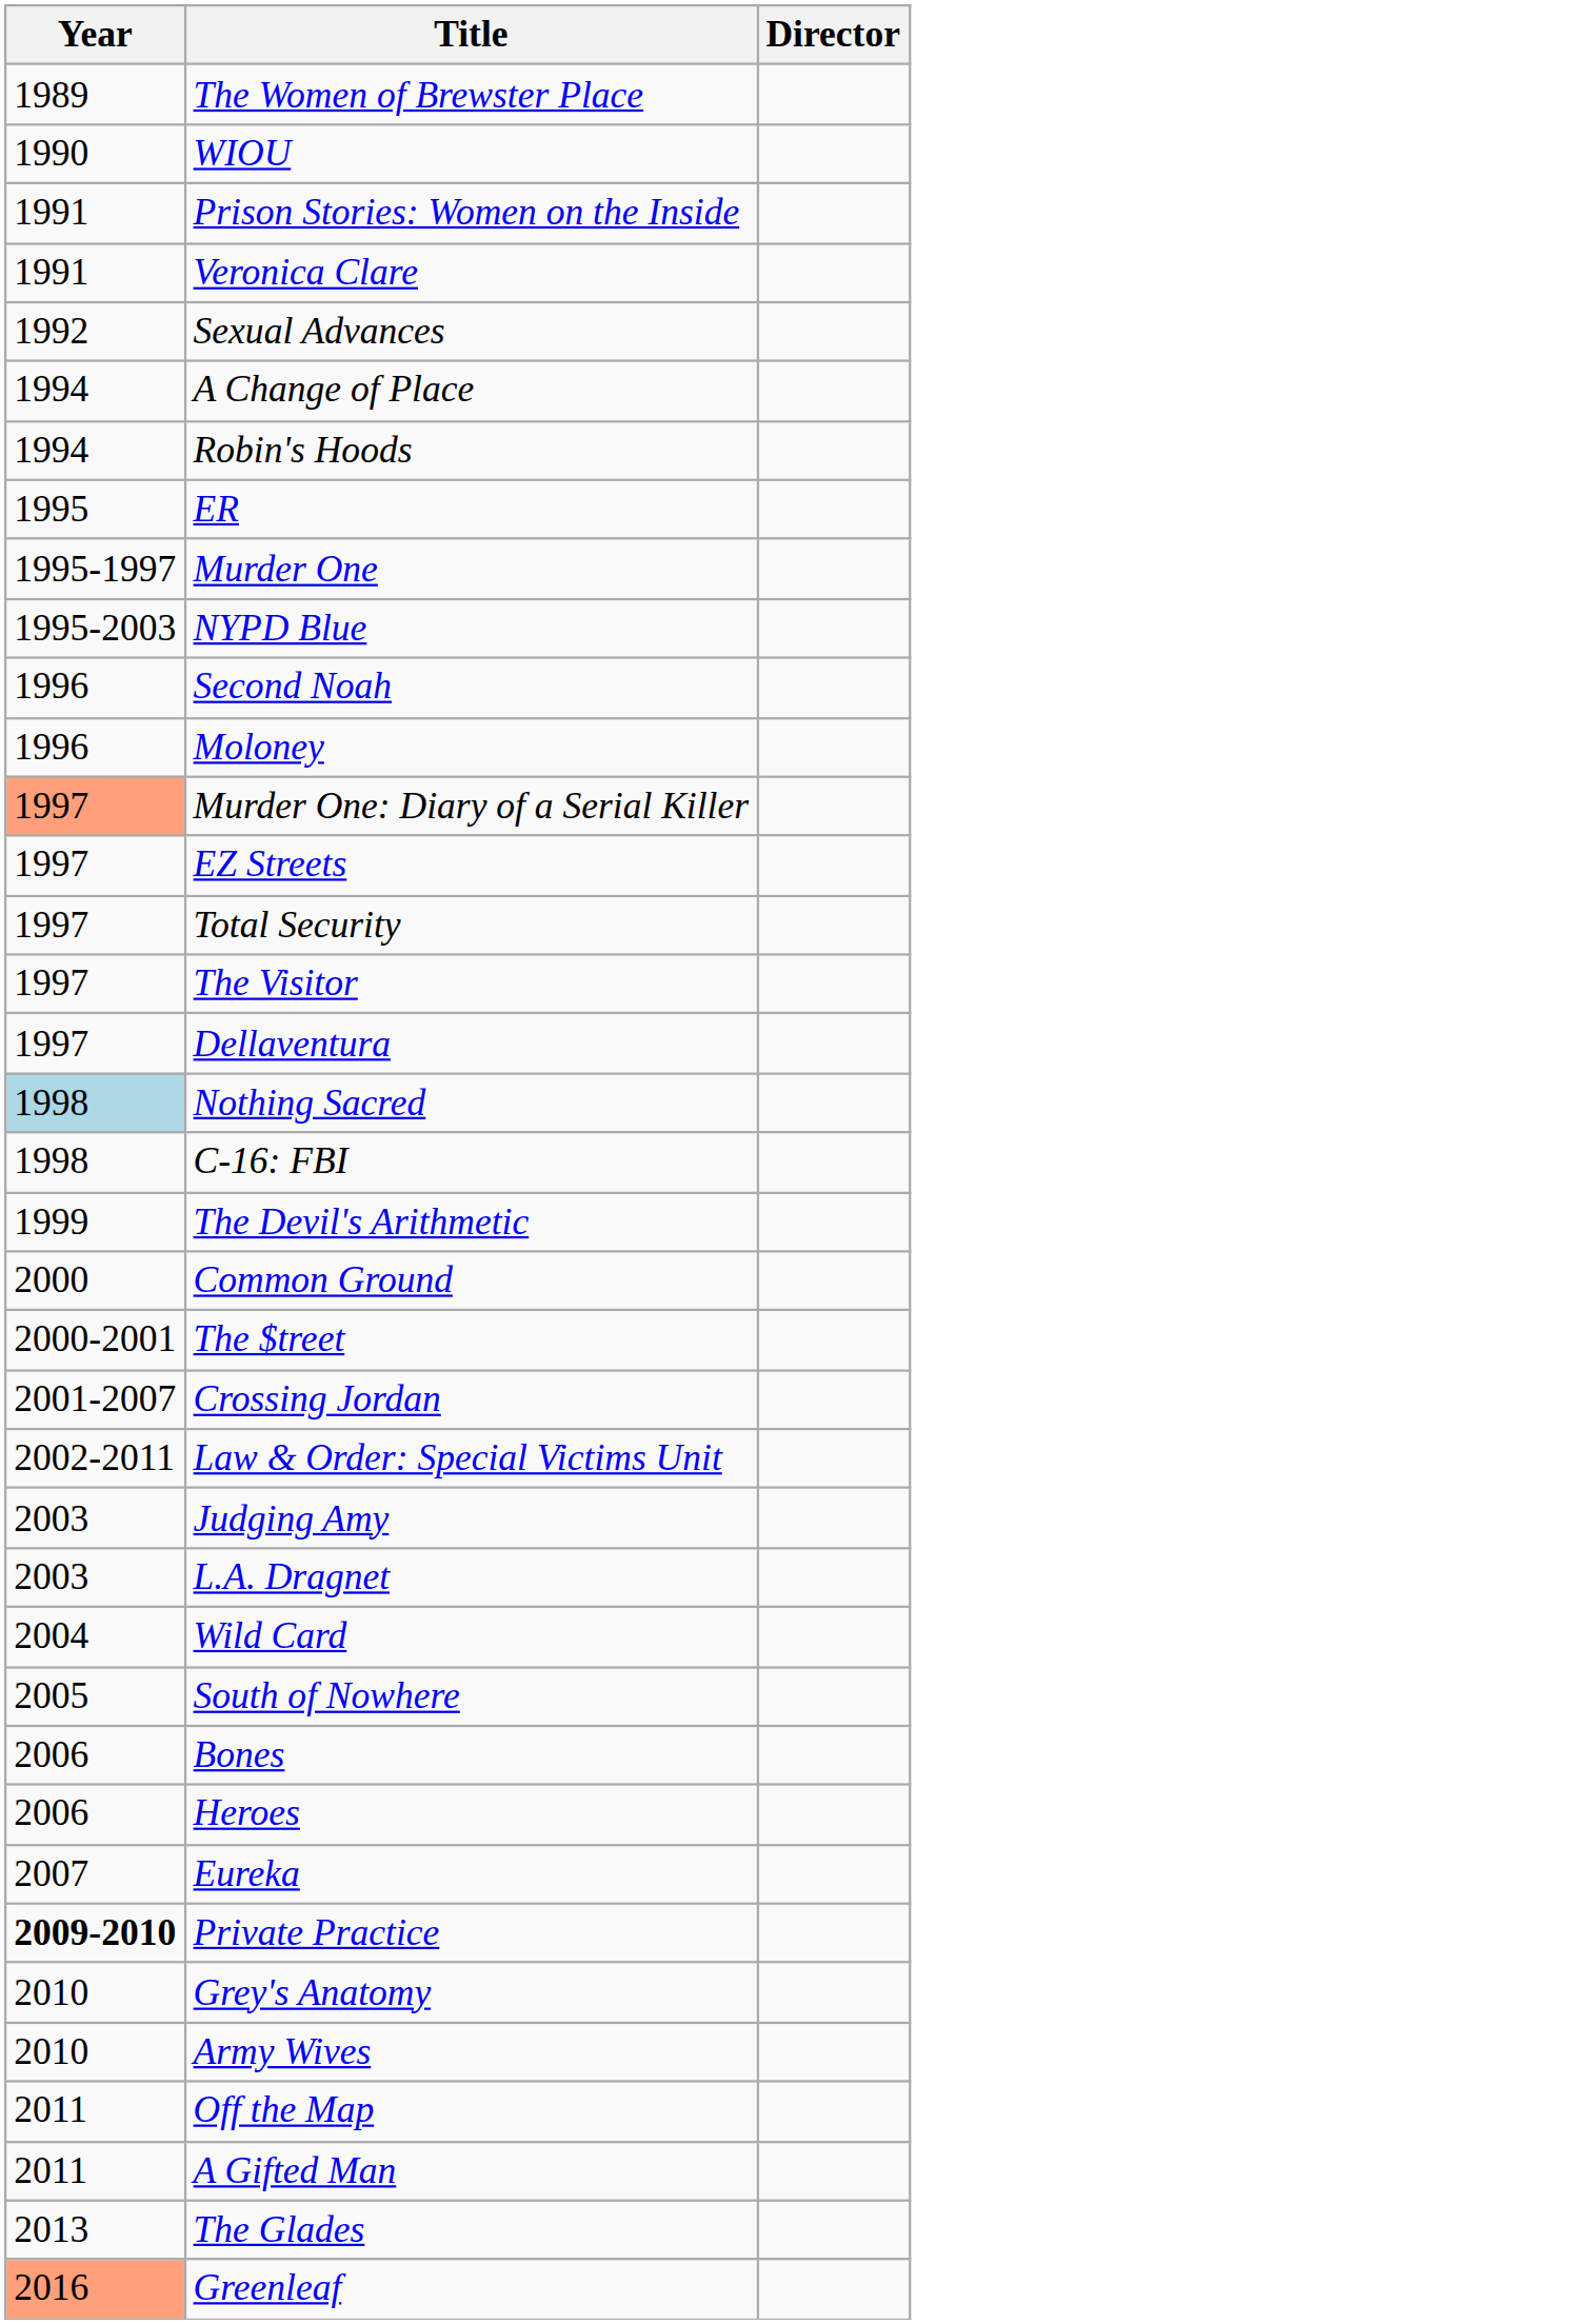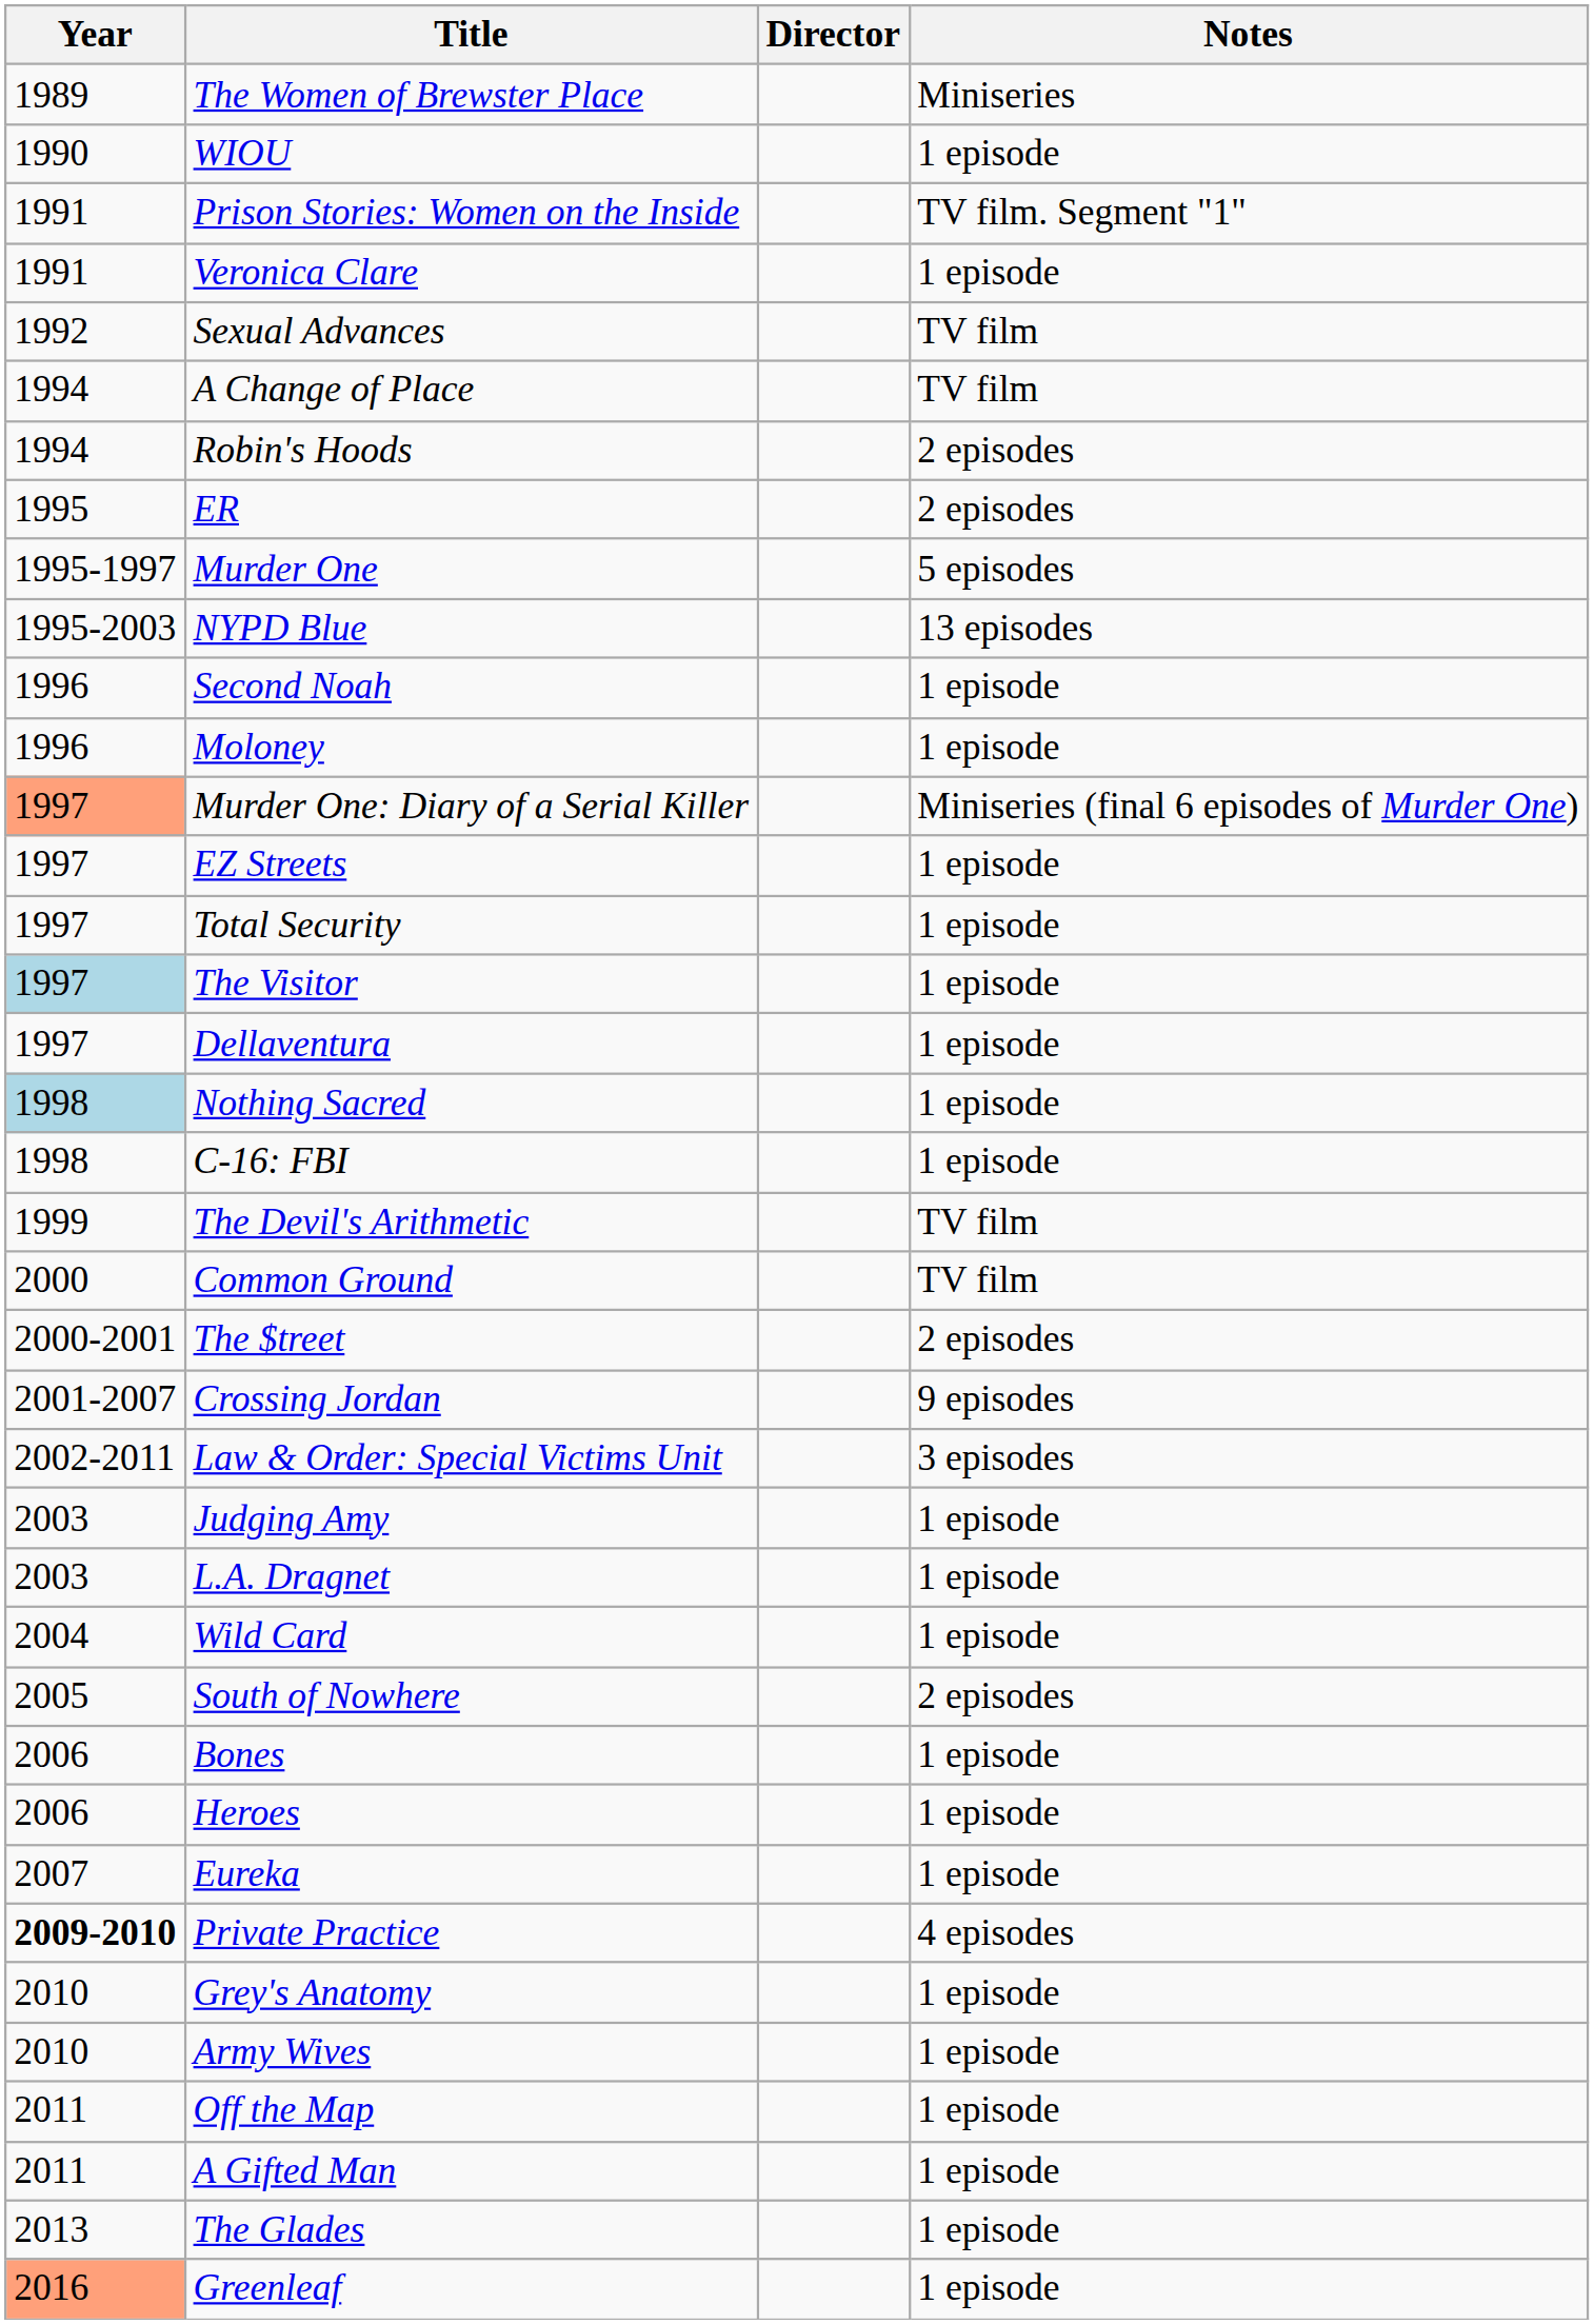 <table class="wikitable sortable">
 <tr>
 <th>Year</th>
 <th>Title</th>
 <th>Director</th>
+<th class="unsortable">Notes</th>
 </tr>
 <tr>
 <td>1989</td>
 <td><em><a href='#'>The Women of Brewster Place</a></em></td>
 <td></td>
+<td>Miniseries</td>
 </tr>
 <tr>
 <td>1990</td>
 <td><em><a href='#'>WIOU</a></em></td>
 <td></td>
+<td>1 episode</td>
 </tr>
 <tr>
 <td>1991</td>
 <td><em><a href='#'>Prison Stories: Women on the Inside</a></em></td>
 <td></td>
+<td>TV film. Segment "1"</td>
 </tr>
 <tr>
 <td>1991</td>
 <td><em><a href='#'>Veronica Clare</a></em></td>
 <td></td>
+<td>1 episode</td>
 </tr>
 <tr>
 <td>1992</td>
 <td><em>Sexual Advances</em></td>
 <td></td>
+<td>TV film</td>
 </tr>
 <tr>
 <td>1994</td>
 <td><em>A Change of Place </em></td>
 <td></td>
+<td>TV film</td>
 </tr>
 <tr>
 <td>1994</td>
 <td><em>Robin's Hoods</em></td>
 <td></td>
+<td>2 episodes</td>
 </tr>
 <tr>
 <td>1995</td>
 <td><em><a href='#'>ER</a></em></td>
 <td></td>
+<td>2 episodes</td>
 </tr>
 <tr>
 <td>1995-1997</td>
 <td><em><a href='#'>Murder One</a></em></td>
 <td></td>
+<td>5 episodes</td>
 </tr>
 <tr>
 <td>1995-2003</td>
 <td><em><a href='#'>NYPD Blue</a></em></td>
 <td></td>
+<td>13 episodes</td>
 </tr>
 <tr>
 <td>1996</td>
 <td><em><a href='#'>Second Noah</a></em></td>
 <td></td>
+<td>1 episode</td>
 </tr>
 <tr>
 <td>1996</td>
 <td><em><a href='#'>Moloney</a></em></td>
 <td></td>
+<td>1 episode</td>
 </tr>
 <tr>
 <td style="background: lightsalmon;">1997</td>
 <td><em>Murder One: Diary of a Serial Killer</em></td>
 <td></td>
+<td>Miniseries (final 6 episodes of <em><a href='#'>Murder One</a></em>)</td>
 </tr>
 <tr>
 <td>1997</td>
 <td><em><a href='#'>EZ Streets</a></em></td>
 <td></td>
+<td>1 episode</td>
 </tr>
 <tr>
 <td>1997</td>
 <td><em>Total Security</em></td>
 <td></td>
+<td>1 episode</td>
 </tr>
 <tr>
-<td>1997</td>
+<td style="background: lightblue;">1997</td>
 <td><em><a href='#'>The Visitor</a></em></td>
 <td></td>
+<td>1 episode</td>
 </tr>
 <tr>
 <td>1997</td>
 <td><em><a href='#'>Dellaventura</a></em></td>
 <td></td>
+<td>1 episode</td>
 </tr>
 <tr>
 <td style="background: lightblue;">1998</td>
 <td><em><a href='#'>Nothing Sacred</a></em></td>
 <td></td>
+<td>1 episode</td>
 </tr>
 <tr>
 <td>1998</td>
 <td><em>C-16: FBI</em></td>
 <td></td>
+<td>1 episode</td>
 </tr>
 <tr>
 <td>1999</td>
 <td><em><a href='#'>The Devil's Arithmetic</a></em></td>
 <td></td>
+<td>TV film</td>
 </tr>
 <tr>
 <td>2000</td>
 <td><em><a href='#'>Common Ground</a></em></td>
 <td></td>
+<td>TV film</td>
 </tr>
 <tr>
 <td>2000-2001</td>
 <td><em><a href='#'>The $treet</a></em></td>
 <td></td>
+<td>2 episodes</td>
 </tr>
 <tr>
 <td>2001-2007</td>
 <td><em><a href='#'>Crossing Jordan</a></em></td>
 <td></td>
+<td>9 episodes</td>
 </tr>
 <tr>
 <td>2002-2011</td>
 <td><em><a href='#'>Law & Order: Special Victims Unit</a></em></td>
 <td></td>
+<td>3 episodes</td>
 </tr>
 <tr>
 <td>2003</td>
 <td><em><a href='#'>Judging Amy</a></em></td>
 <td></td>
+<td>1 episode</td>
 </tr>
 <tr>
 <td>2003</td>
 <td><em><a href='#'>L.A. Dragnet</a></em></td>
 <td></td>
+<td>1 episode</td>
 </tr>
 <tr>
 <td>2004</td>
 <td><em><a href='#'>Wild Card</a></em></td>
 <td></td>
+<td>1 episode</td>
 </tr>
 <tr>
 <td>2005</td>
 <td><em><a href='#'>South of Nowhere</a></em></td>
 <td></td>
+<td>2 episodes</td>
 </tr>
 <tr>
 <td>2006</td>
 <td><em><a href='#'>Bones</a></em></td>
 <td></td>
+<td>1 episode</td>
 </tr>
 <tr>
 <td>2006</td>
 <td><em><a href='#'>Heroes</a></em></td>
 <td></td>
+<td>1 episode</td>
 </tr>
 <tr>
 <td>2007</td>
 <td><em><a href='#'>Eureka</a></em></td>
 <td></td>
+<td>1 episode</td>
 </tr>
 <tr>
 <td><strong>2009-2010</strong></td>
 <td><em><a href='#'>Private Practice</a></em></td>
 <td></td>
+<td>4 episodes</td>
 </tr>
 <tr>
 <td>2010</td>
 <td><em><a href='#'>Grey's Anatomy</a></em></td>
 <td></td>
+<td>1 episode</td>
 </tr>
 <tr>
 <td>2010</td>
 <td><em><a href='#'>Army Wives</a></em></td>
 <td></td>
+<td>1 episode</td>
 </tr>
 <tr>
 <td>2011</td>
 <td><em><a href='#'>Off the Map</a></em></td>
 <td></td>
+<td>1 episode</td>
 </tr>
 <tr>
 <td>2011</td>
 <td><em><a href='#'>A Gifted Man</a></em></td>
 <td></td>
+<td>1 episode</td>
 </tr>
 <tr>
 <td>2013</td>
 <td><em><a href='#'>The Glades</a></em></td>
 <td></td>
+<td>1 episode</td>
 </tr>
 <tr>
 <td style="background: lightsalmon;">2016</td>
 <td><em><a href='#'>Greenleaf</a></em></td>
 <td></td>
+<td>1 episode</td>
 </tr>
 </table>
